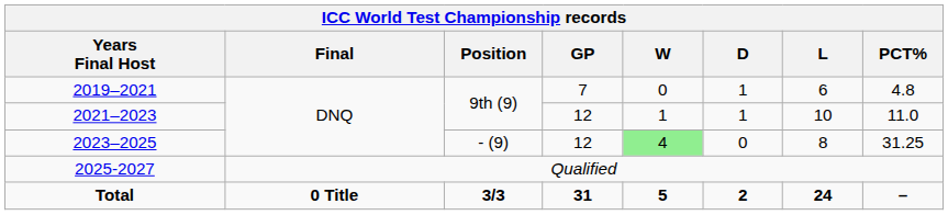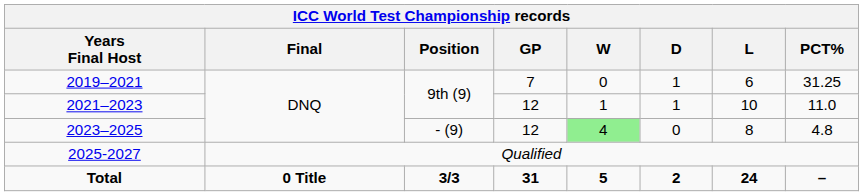 <table class="wikitable" style="text-align: center; width:900px">
 <tr>
 <th colspan="8"><a href='#'>ICC World Test Championship</a> records</th>
 </tr>
 <tr>
 <th width=150>Years<br>Final Host</th>
 <th width=150>Final</th>
 <th width=50>Position</th>
 <th width=50>GP</th>
 <th width=50>W</th>
 <th width=50>D</th>
 <th width=50>L</th>
 <th width=50>PCT%</th>
 </tr>
 <tr>
 <td><a href='#'>2019–2021</a> </td>
 <td rowspan="3">DNQ</td>
 <td rowspan="2">9th (9)</td>
 <td>7</td>
 <td>0</td>
 <td>1</td>
 <td>6</td>
-<td>4.8</td>
+<td>31.25</td>
 </tr>
 <tr>
 <td><a href='#'>2021–2023</a> </td>
 <td>12</td>
 <td>1</td>
 <td>1</td>
 <td>10</td>
 <td>11.0</td>
 </tr>
 <tr>
 <td><a href='#'>2023–2025</a> </td>
 <td>- (9)</td>
 <td>12</td>
 <td style="background: lightgreen;">4</td>
 <td>0</td>
 <td>8</td>
-<td>31.25</td>
+<td>4.8</td>
 </tr>
 <tr>
 <td><a href='#'>2025-2027</a> </td>
 <td colspan="7"><em>Qualified</em></td>
 </tr>
 <tr>
 <td><strong>Total</strong></td>
 <td><strong>0 Title</strong></td>
 <td><strong>3/3</strong></td>
 <td><strong>31</strong></td>
 <td><strong>5</strong></td>
 <td><strong>2</strong></td>
 <td><strong>24</strong></td>
 <td><strong>–</strong></td>
 </tr>
 </table>
